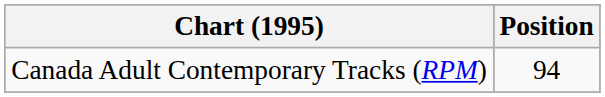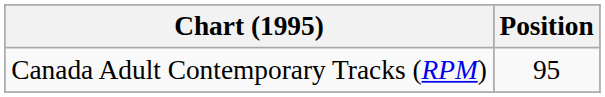 <table class="wikitable sortable">
 <tr>
 <th scope="col">Chart (1995)</th>
 <th scope="col">Position</th>
 </tr>
 <tr>
 <td>Canada Adult Contemporary Tracks (<em><a href='#'>RPM</a></em>)</td>
-<td align="center">94</td>
+<td align="center">95</td>
 </tr>
 </table>
